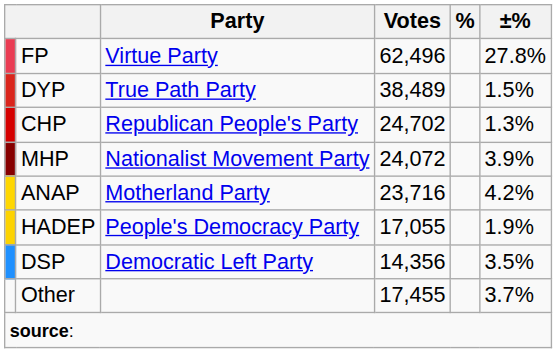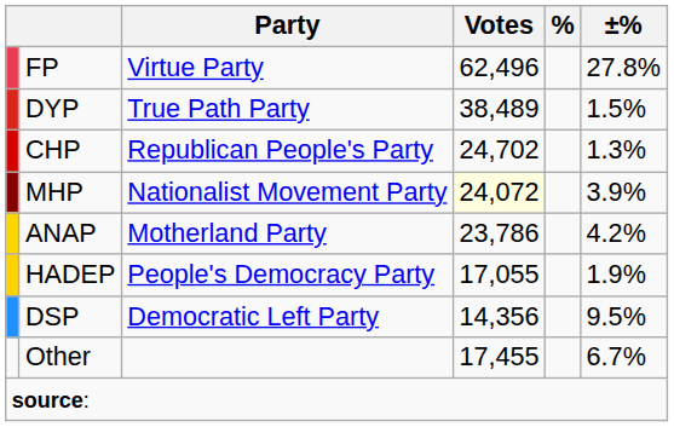 <table class="wikitable">
 <tr>
 <th colspan="2"></th>
 <th>Party</th>
 <th>Votes</th>
 <th>%</th>
 <th>±%</th>
 </tr>
 <tr>
 <td bgcolor="#EA3C53" width="1"></td>
 <td>FP</td>
 <td><a href='#'>Virtue Party</a></td>
 <td>62,496</td>
 <td></td>
 <td> 27.8%</td>
 </tr>
 <tr>
 <td bgcolor="#DA251C" width="1"></td>
 <td>DYP</td>
 <td><a href='#'>True Path Party</a></td>
 <td>38,489</td>
 <td></td>
 <td> 1.5%</td>
 </tr>
 <tr align="left">
 <td bgcolor="#D50000" width="1"></td>
 <td>CHP</td>
 <td><a href='#'>Republican People's Party</a></td>
 <td>24,702</td>
 <td></td>
 <td> 1.3%</td>
 </tr>
 <tr>
 <td bgcolor="#870000" width="1"></td>
 <td>MHP</td>
 <td><a href='#'>Nationalist Movement Party</a></td>
-<td>24,072</td>
+<td style="background: lightyellow;">24,072</td>
 <td></td>
 <td> 3.9%</td>
 </tr>
 <tr align="left">
 <td bgcolor="#FFD700" width="1"></td>
 <td>ANAP</td>
 <td><a href='#'>Motherland Party</a></td>
-<td>23,716</td>
+<td>23,786</td>
 <td></td>
 <td> 4.2%</td>
 </tr>
 <tr align="left">
 <td bgcolor="#FDD300" width="1"></td>
 <td>HADEP</td>
 <td><a href='#'>People's Democracy Party</a></td>
 <td>17,055</td>
 <td></td>
 <td> 1.9%</td>
 </tr>
 <tr>
 <td bgcolor="#1E90FF" width="1"></td>
 <td>DSP</td>
 <td><a href='#'>Democratic Left Party</a></td>
 <td>14,356</td>
 <td></td>
-<td> 3.5%</td>
+<td> 9.5%</td>
 </tr>
 <tr>
 <td></td>
 <td>Other</td>
 <td></td>
 <td>17,455</td>
 <td></td>
-<td> 3.7%</td>
+<td> 6.7%</td>
 </tr>
 <tr>
 <td colspan="9" align="left"><small><strong>source</strong>: </small></td>
 </tr>
 </table>
